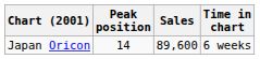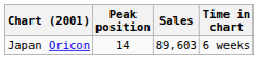 <table class="wikitable">
 <tr>
 <th align="left">Chart (2001)</th>
 <th align="center">Peak<br>position</th>
 <th align="center">Sales</th>
 <th align="center">Time in<br>chart</th>
 </tr>
 <tr>
 <td align="left">Japan <a href='#'>Oricon</a></td>
 <td align="center">14</td>
-<td align="center">89,600</td>
+<td align="center">89,603</td>
 <td align="">6 weeks</td>
 </tr>
 </table>
